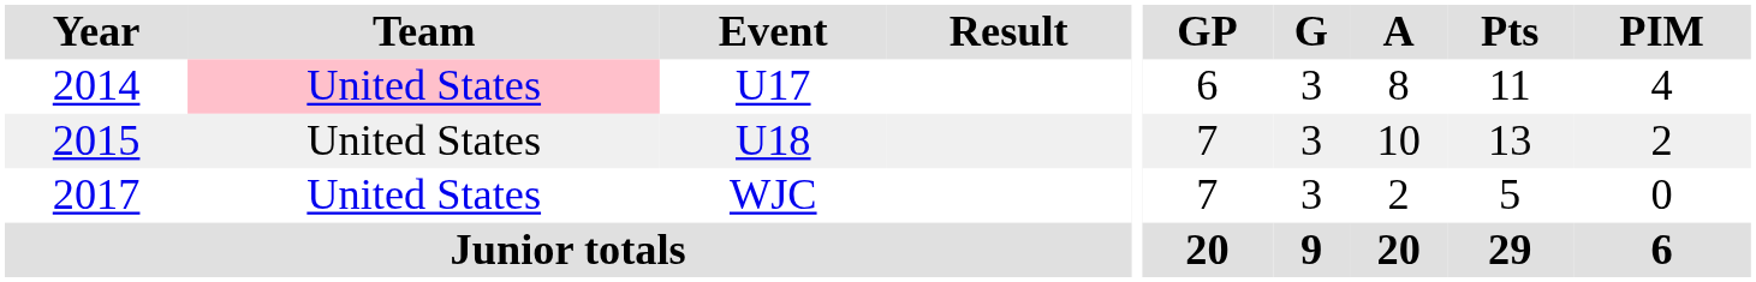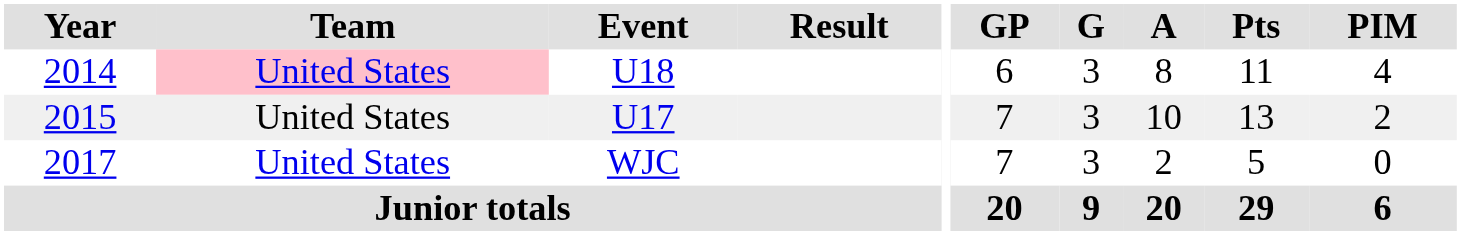 <table border="0" cellpadding="1" cellspacing="0" ID="Table3" style="text-align:center; width:40em">
 <tr ALIGN="center" bgcolor="#e0e0e0">
 <th>Year</th>
 <th>Team</th>
 <th>Event</th>
 <th>Result</th>
 <th rowspan="99" bgcolor="#ffffff"></th>
 <th>GP</th>
 <th>G</th>
 <th>A</th>
 <th>Pts</th>
 <th>PIM</th>
 </tr>
 <tr>
 <td><a href='#'>2014</a></td>
 <td style="background: pink;"><a href='#'>United States</a></td>
-<td><a href='#'>U17</a></td>
+<td><a href='#'>U18</a></td>
 <td></td>
 <td>6</td>
 <td>3</td>
 <td>8</td>
 <td>11</td>
 <td>4</td>
 </tr>
 <tr bgcolor="#f0f0f0">
 <td><a href='#'>2015</a></td>
 <td>United States</td>
-<td><a href='#'>U18</a></td>
+<td><a href='#'>U17</a></td>
 <td></td>
 <td>7</td>
 <td>3</td>
 <td>10</td>
 <td>13</td>
 <td>2</td>
 </tr>
 <tr>
 <td><a href='#'>2017</a></td>
 <td><a href='#'>United States</a></td>
 <td><a href='#'>WJC</a></td>
 <td></td>
 <td>7</td>
 <td>3</td>
 <td>2</td>
 <td>5</td>
 <td>0</td>
 </tr>
 <tr bgcolor="#e0e0e0">
 <th colspan="4">Junior totals</th>
 <th>20</th>
 <th>9</th>
 <th>20</th>
 <th>29</th>
 <th>6</th>
 </tr>
 </table>
